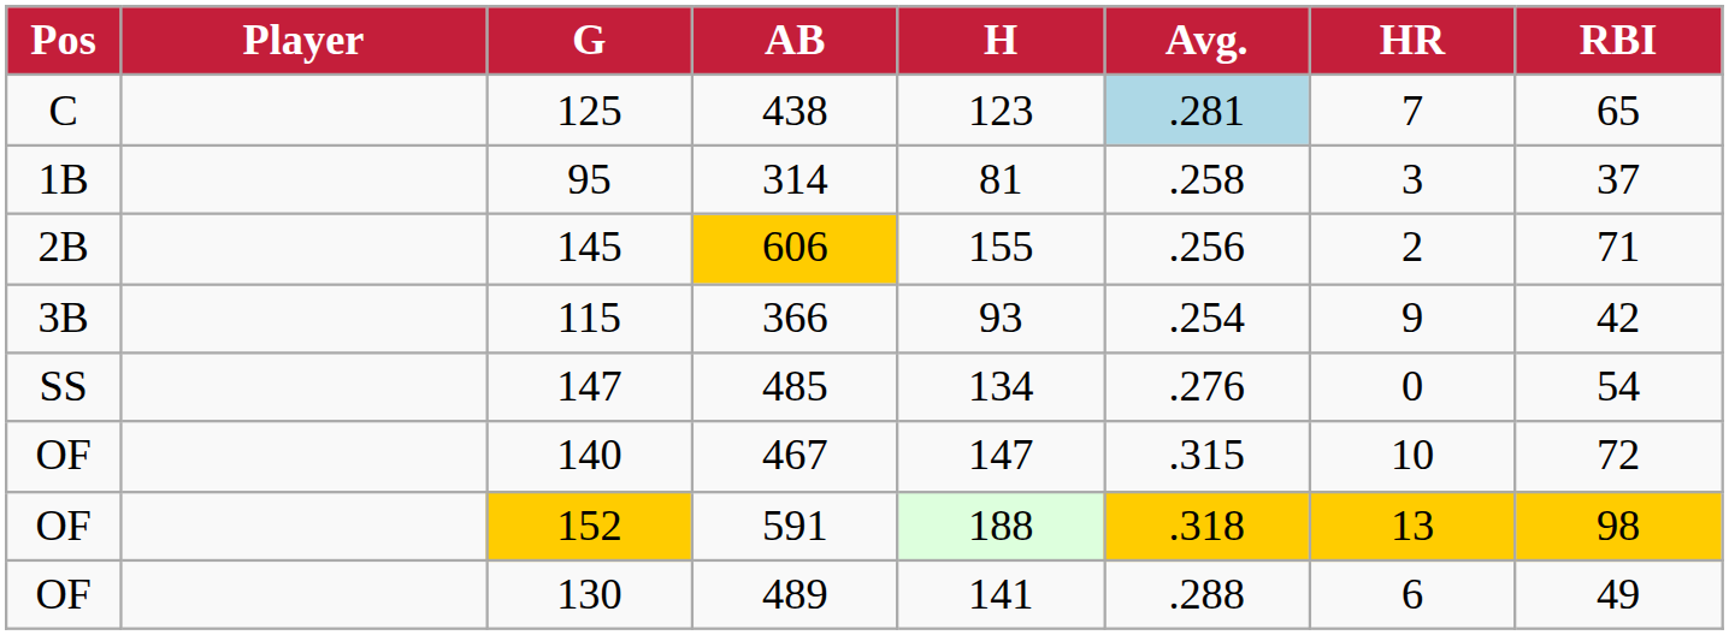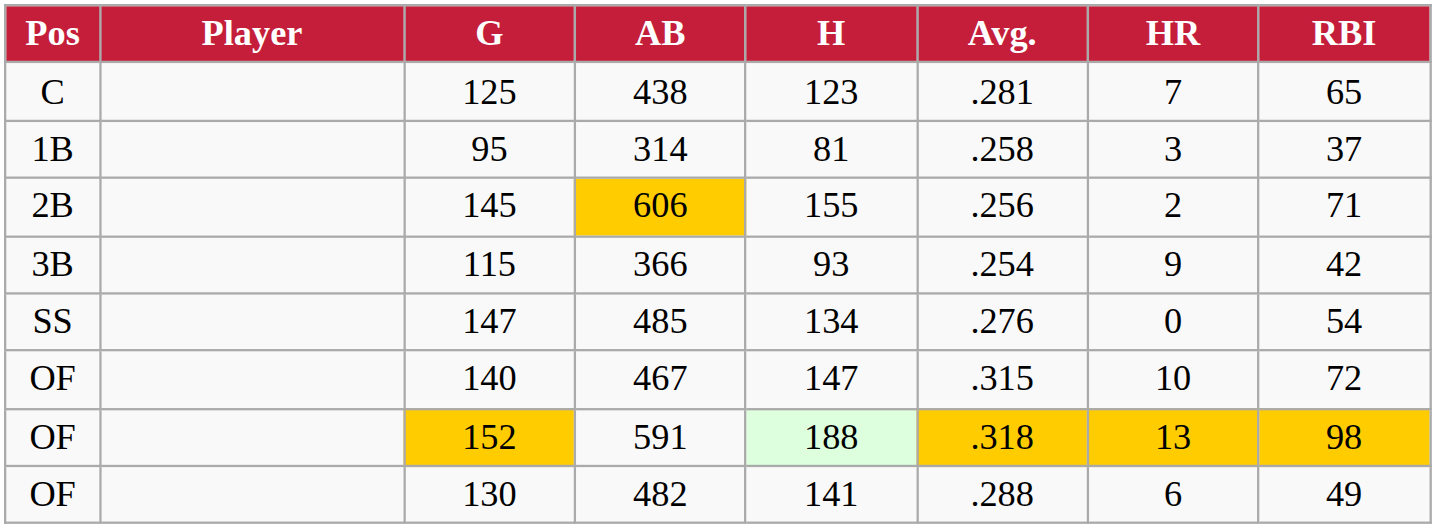 <table class="wikitable sortable">
 <tr>
 <th style="background:#c41e3a;color:white;" width="5%">Pos</th>
 <th style="background:#c41e3a;color:white;" width="16%">Player</th>
 <th style="background:#c41e3a;color:white;" width="9%">G</th>
 <th style="background:#c41e3a;color:white;" width="9%">AB</th>
 <th style="background:#c41e3a;color:white;" width="9%">H</th>
 <th style="background:#c41e3a;color:white;" width="9%">Avg.</th>
 <th style="background:#c41e3a;color:white;" width="9%">HR</th>
 <th style="background:#c41e3a;color:white;" width="9%">RBI</th>
 </tr>
 <tr align="center">
 <td>C</td>
 <td></td>
 <td>125</td>
 <td>438</td>
 <td>123</td>
-<td style="background: lightblue;">.281</td>
+<td>.281</td>
 <td>7</td>
 <td>65</td>
 </tr>
 <tr align="center">
 <td>1B</td>
 <td></td>
 <td>95</td>
 <td>314</td>
 <td>81</td>
 <td>.258</td>
 <td>3</td>
 <td>37</td>
 </tr>
 <tr align="center">
 <td>2B</td>
 <td></td>
 <td>145</td>
 <td bgcolor=#ffcc00>606</td>
 <td>155</td>
 <td>.256</td>
 <td>2</td>
 <td>71</td>
 </tr>
 <tr align="center">
 <td>3B</td>
 <td></td>
 <td>115</td>
 <td>366</td>
 <td>93</td>
 <td>.254</td>
 <td>9</td>
 <td>42</td>
 </tr>
 <tr align="center">
 <td>SS</td>
 <td></td>
 <td>147</td>
 <td>485</td>
 <td>134</td>
 <td>.276</td>
 <td>0</td>
 <td>54</td>
 </tr>
 <tr align="center">
 <td>OF</td>
 <td></td>
 <td>140</td>
 <td>467</td>
 <td>147</td>
 <td>.315</td>
 <td>10</td>
 <td>72</td>
 </tr>
 <tr align="center">
 <td>OF</td>
 <td></td>
 <td bgcolor=#ffcc00>152</td>
 <td>591</td>
 <td bgcolor=#DDFFDD>188</td>
 <td bgcolor=#ffcc00>.318</td>
 <td bgcolor=#ffcc00>13</td>
 <td bgcolor=#ffcc00>98</td>
 </tr>
 <tr align="center">
 <td>OF</td>
 <td></td>
 <td>130</td>
-<td>489</td>
+<td>482</td>
 <td>141</td>
 <td>.288</td>
 <td>6</td>
 <td>49</td>
 </tr>
 </table>
